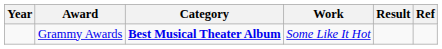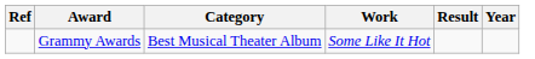 <table class="wikitable">
 <tr>
-<th>Year</th>
+<th>Ref</th>
 <th>Award</th>
 <th>Category</th>
 <th>Work</th>
 <th>Result</th>
-<th>Ref</th>
+<th>Year</th>
 </tr>
 <tr>
 <td></td>
 <td><a href='#'>Grammy Awards</a></td>
-<td><strong><a href='#'>Best Musical Theater Album</a></strong></td>
+<td><a href='#'>Best Musical Theater Album</a></td>
 <td><em><a href='#'>Some Like It Hot</a></em></td>
 <td></td>
 <td></td>
 </tr>
 </table>
